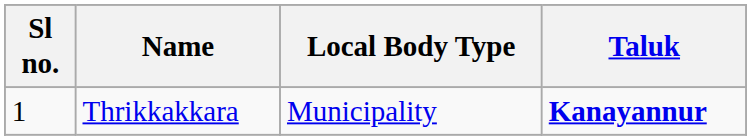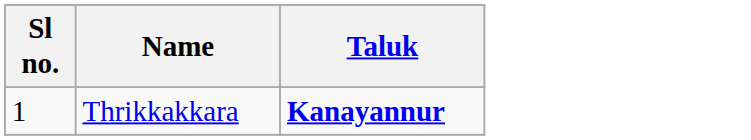 <table class="wikitable sortable" style="font-size: 95%;">
 <tr>
 <th width="30px">Sl no.</th>
 <th width="100px">Name</th>
-<th width="130px">Local Body Type</th>
 <th width="100px"><a href='#'>Taluk</a></th>
 </tr>
 <tr>
 <td>1</td>
 <td><a href='#'>Thrikkakkara</a></td>
-<td><a href='#'>Municipality</a></td>
 <td><strong><a href='#'>Kanayannur</a></strong></td>
 </tr>
 </table>
